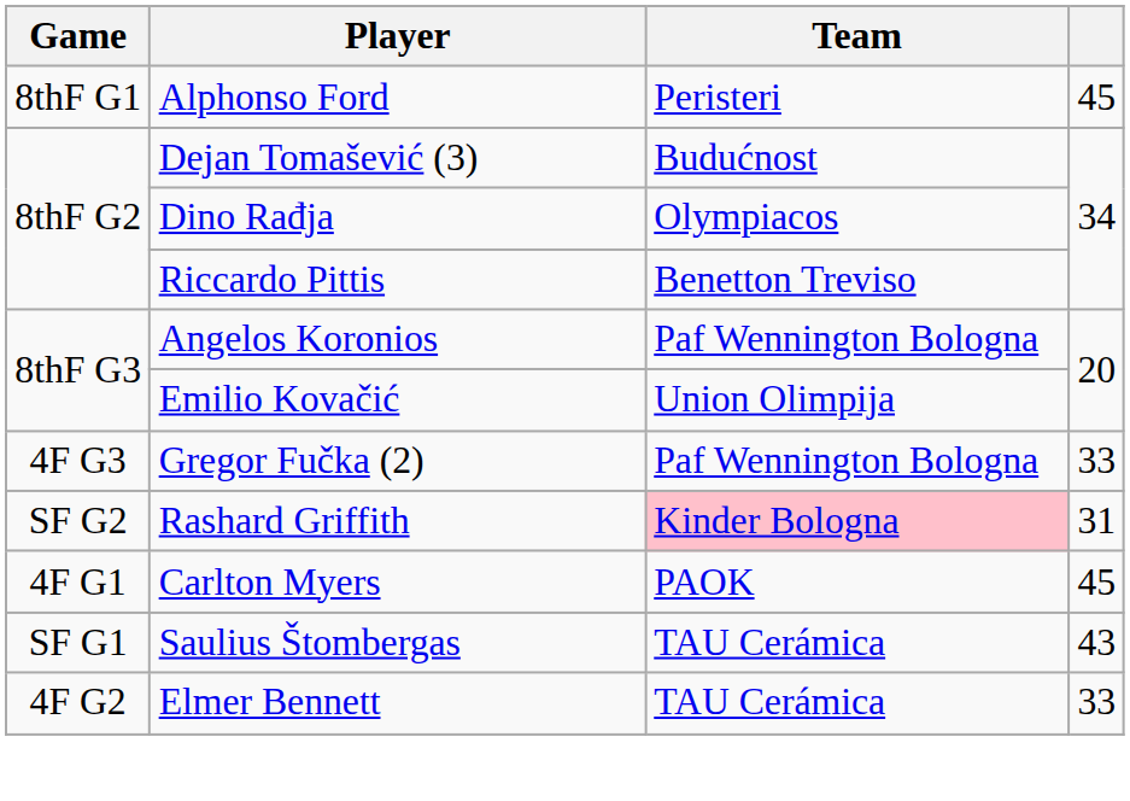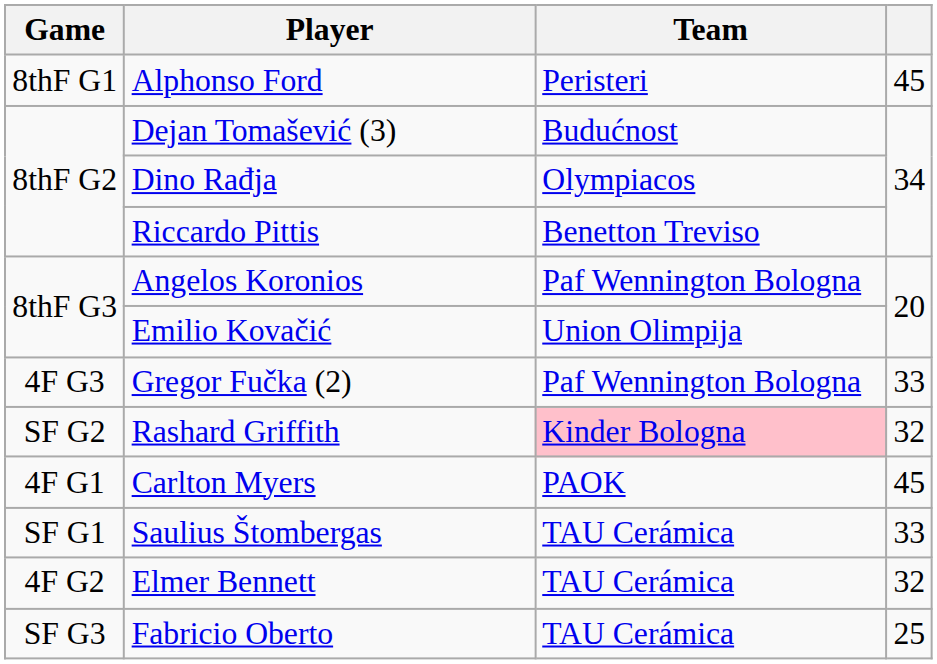 <table class="wikitable sortable" style="text-align: center;">
 <tr>
 <th>Game</th>
 <th style="width:200px;">Player</th>
 <th style="width:170px;">Team</th>
 <th></th>
 </tr>
 <tr>
 <td>8thF G1</td>
 <td align="left"> <a href='#'>Alphonso Ford</a></td>
 <td align="left"> <a href='#'>Peristeri</a></td>
 <td>45</td>
 </tr>
 <tr>
 <td rowspan=3>8thF G2</td>
 <td align="left"> <a href='#'>Dejan Tomašević</a> (3)</td>
 <td align="left"> <a href='#'>Budućnost</a></td>
 <td rowspan=3>34</td>
 </tr>
 <tr>
 <td align="left"> <a href='#'>Dino Rađja</a></td>
 <td align="left"> <a href='#'>Olympiacos</a></td>
 </tr>
 <tr>
 <td align="left"> <a href='#'>Riccardo Pittis</a></td>
 <td align="left"> <a href='#'>Benetton Treviso</a></td>
 </tr>
 <tr>
 <td rowspan=2>8thF G3</td>
 <td align="left"> <a href='#'>Angelos Koronios</a></td>
 <td align="left"> <a href='#'>Paf Wennington Bologna</a></td>
 <td rowspan=2>20</td>
 </tr>
 <tr>
 <td align="left"> <a href='#'>Emilio Kovačić</a></td>
 <td align="left"> <a href='#'>Union Olimpija</a></td>
 </tr>
 <tr>
 <td>4F G3</td>
 <td align="left"> <a href='#'>Gregor Fučka</a> (2)</td>
 <td align="left"> <a href='#'>Paf Wennington Bologna</a></td>
 <td>33</td>
 </tr>
 <tr>
 <td>SF G2</td>
 <td align="left"> <a href='#'>Rashard Griffith</a></td>
 <td align="left" style="background: pink;"> <a href='#'>Kinder Bologna</a></td>
-<td>31</td>
+<td>32</td>
 </tr>
 <tr>
 <td>4F G1</td>
 <td align="left"> <a href='#'>Carlton Myers</a></td>
 <td align="left"> <a href='#'>PAOK</a></td>
 <td>45</td>
 </tr>
 <tr>
 <td>SF G1</td>
 <td align="left"> <a href='#'>Saulius Štombergas</a></td>
 <td align="left"> <a href='#'>TAU Cerámica</a></td>
-<td>43</td>
+<td>33</td>
 </tr>
 <tr>
 <td>4F G2</td>
 <td align="left"> <a href='#'>Elmer Bennett</a></td>
 <td align="left"> <a href='#'>TAU Cerámica</a></td>
-<td>33</td>
+<td>32</td>
+</tr>
+<tr>
+<td>SF G3</td>
+<td align="left"> <a href='#'>Fabricio Oberto</a></td>
+<td align="left"> <a href='#'>TAU Cerámica</a></td>
+<td>25</td>
 </tr>
 </table>
